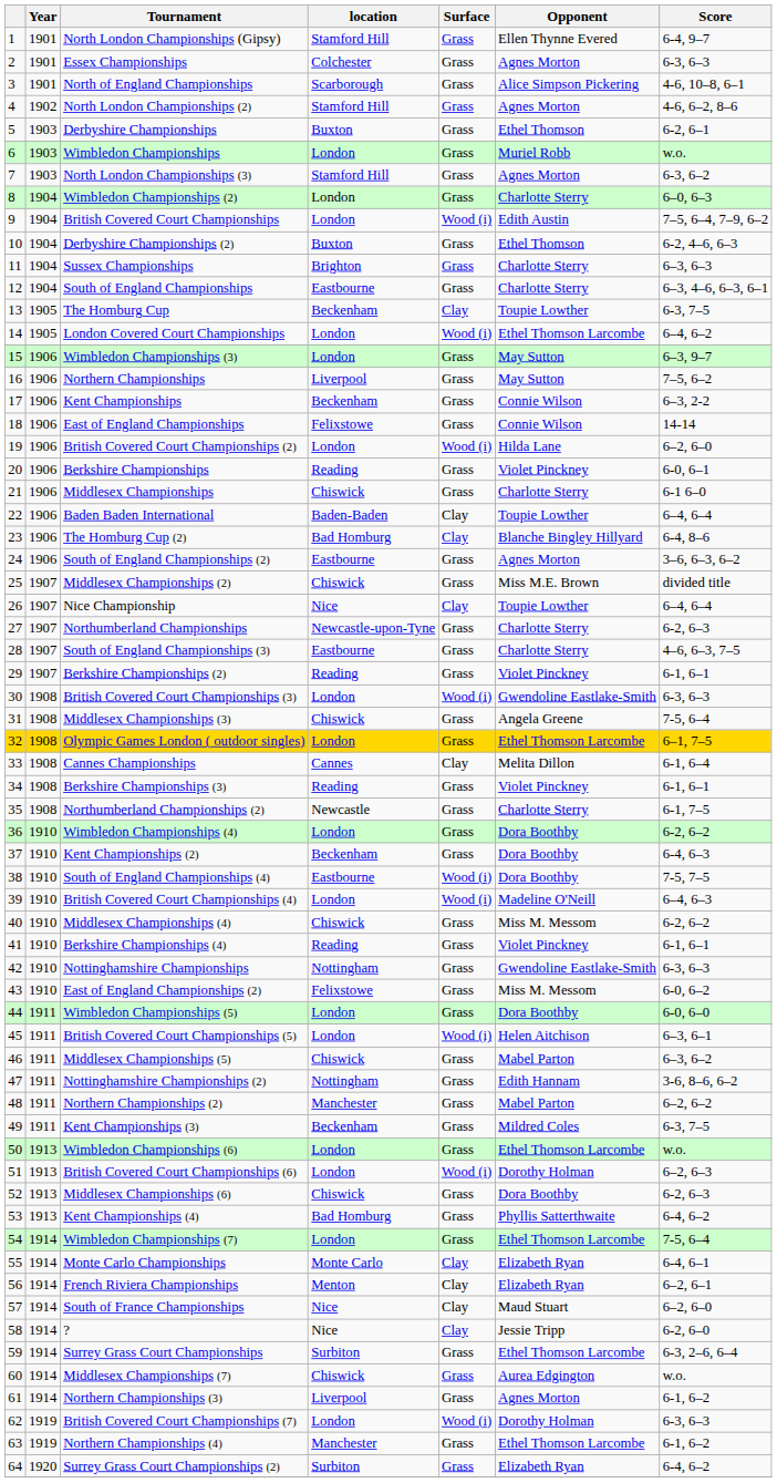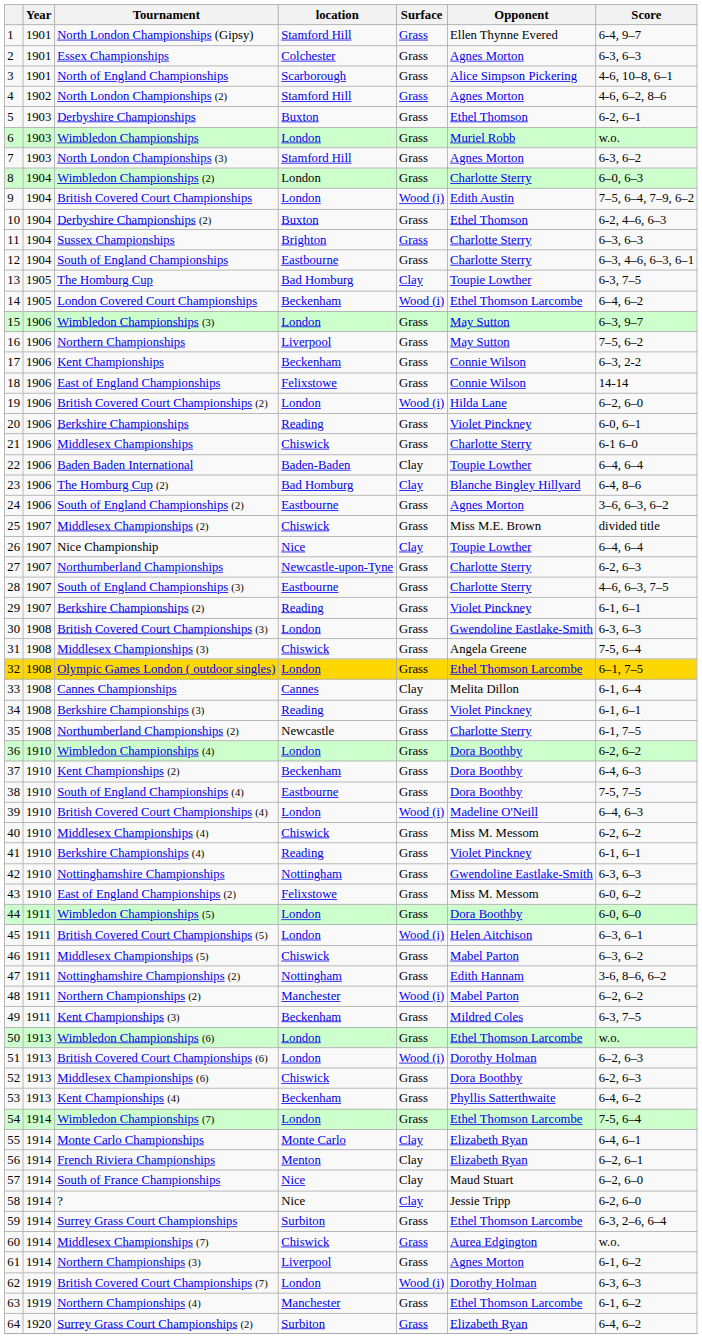 <table class="sortable wikitable titre-en-couleur" style="font-size: 98%">
 <tr style="background:#cccccc;">
 <th scope=col></th>
 <th scope=col>Year</th>
 <th scope=col>Tournament</th>
 <th scope=col>location</th>
 <th scope=col>Surface</th>
 <th scope=col>Opponent</th>
 <th scope=col>Score</th>
 </tr>
 <tr>
 <td>1</td>
 <td>1901</td>
 <td><a href='#'>North London Championships</a> (Gipsy)</td>
 <td><a href='#'>Stamford Hill</a></td>
 <td><a href='#'>Grass</a></td>
 <td> Ellen Thynne Evered</td>
 <td>6-4, 9–7</td>
 </tr>
 <tr>
 <td>2</td>
 <td>1901</td>
 <td><a href='#'>Essex Championships</a></td>
 <td><a href='#'>Colchester</a></td>
 <td>Grass</td>
 <td> <a href='#'>Agnes Morton</a></td>
 <td>6-3, 6–3</td>
 </tr>
 <tr>
 <td>3</td>
 <td>1901</td>
 <td><a href='#'>North of England Championships</a></td>
 <td><a href='#'>Scarborough</a></td>
 <td>Grass</td>
 <td> <a href='#'>Alice Simpson Pickering</a></td>
 <td>4-6, 10–8, 6–1</td>
 </tr>
 <tr>
 <td>4</td>
 <td>1902</td>
 <td><a href='#'>North London Championships</a> <small>(2)</small></td>
 <td><a href='#'>Stamford Hill</a></td>
 <td><a href='#'>Grass</a></td>
 <td> <a href='#'>Agnes Morton</a></td>
 <td>4-6, 6–2, 8–6</td>
 </tr>
 <tr>
 <td>5</td>
 <td>1903</td>
 <td><a href='#'>Derbyshire Championships</a></td>
 <td><a href='#'>Buxton</a></td>
 <td>Grass</td>
 <td> <a href='#'>Ethel Thomson</a></td>
 <td>6-2, 6–1</td>
 </tr>
 <tr style="background:#CCFFCC;">
 <td>6</td>
 <td>1903</td>
 <td><a href='#'>Wimbledon Championships</a></td>
 <td><a href='#'>London</a></td>
 <td>Grass</td>
 <td> <a href='#'>Muriel Robb</a></td>
 <td>w.o.</td>
 </tr>
 <tr>
 <td>7</td>
 <td>1903</td>
 <td><a href='#'>North London Championships</a> <small>(3)</small></td>
 <td><a href='#'>Stamford Hill</a></td>
 <td>Grass</td>
 <td> <a href='#'>Agnes Morton</a></td>
 <td>6-3, 6–2</td>
 </tr>
 <tr style="background:#CCFFCC;">
 <td>8</td>
 <td>1904</td>
 <td><a href='#'>Wimbledon Championships</a> <small>(2)</small></td>
 <td>London</td>
 <td>Grass</td>
 <td> <a href='#'>Charlotte Sterry</a></td>
 <td>6–0, 6–3</td>
 </tr>
 <tr>
 <td>9</td>
 <td>1904</td>
 <td><a href='#'>British Covered Court Championships</a></td>
 <td><a href='#'>London</a></td>
 <td><a href='#'>Wood (i)</a></td>
 <td> <a href='#'>Edith Austin</a></td>
 <td>7–5, 6–4, 7–9, 6–2</td>
 </tr>
 <tr>
 <td>10</td>
 <td>1904</td>
 <td><a href='#'>Derbyshire Championships</a> <small>(2)</small></td>
 <td><a href='#'>Buxton</a></td>
 <td>Grass</td>
 <td> <a href='#'>Ethel Thomson</a></td>
 <td>6-2, 4–6, 6–3</td>
 </tr>
 <tr>
 <td>11</td>
 <td>1904</td>
 <td><a href='#'>Sussex Championships</a></td>
 <td><a href='#'>Brighton</a></td>
 <td><a href='#'>Grass</a></td>
 <td> <a href='#'>Charlotte Sterry</a></td>
 <td>6–3, 6–3</td>
 </tr>
 <tr>
 <td>12</td>
 <td>1904</td>
 <td><a href='#'>South of England Championships</a></td>
 <td><a href='#'>Eastbourne</a></td>
 <td>Grass</td>
 <td> <a href='#'>Charlotte Sterry</a></td>
 <td>6–3, 4–6, 6–3, 6–1</td>
 </tr>
 <tr>
 <td>13</td>
 <td>1905</td>
 <td><a href='#'>The Homburg Cup</a></td>
-<td><a href='#'>Beckenham</a></td>
+<td><a href='#'>Bad Homburg</a></td>
 <td><a href='#'>Clay</a></td>
 <td> <a href='#'>Toupie Lowther</a></td>
 <td>6-3, 7–5</td>
 </tr>
 <tr>
 <td>14</td>
 <td>1905</td>
 <td><a href='#'>London Covered Court Championships</a></td>
-<td><a href='#'>London</a></td>
+<td><a href='#'>Beckenham</a></td>
 <td><a href='#'>Wood (i)</a></td>
 <td> <a href='#'>Ethel Thomson Larcombe</a></td>
 <td>6–4, 6–2</td>
 </tr>
 <tr style="background:#CCFFCC;">
 <td>15</td>
 <td>1906</td>
 <td><a href='#'>Wimbledon Championships</a> <small>(3)</small></td>
 <td><a href='#'>London</a></td>
 <td>Grass</td>
 <td> <a href='#'>May Sutton</a></td>
 <td>6–3, 9–7</td>
 </tr>
 <tr>
 <td>16</td>
 <td>1906</td>
 <td><a href='#'>Northern Championships</a></td>
 <td><a href='#'>Liverpool</a></td>
 <td>Grass</td>
 <td> <a href='#'>May Sutton</a></td>
 <td>7–5, 6–2</td>
 </tr>
 <tr>
 <td>17</td>
 <td>1906</td>
 <td><a href='#'>Kent Championships</a></td>
 <td><a href='#'>Beckenham</a></td>
 <td>Grass</td>
 <td> <a href='#'>Connie Wilson</a></td>
 <td>6–3, 2-2</td>
 </tr>
 <tr>
 <td>18</td>
 <td>1906</td>
 <td><a href='#'>East of England Championships</a></td>
 <td><a href='#'>Felixstowe</a></td>
 <td>Grass</td>
 <td> <a href='#'>Connie Wilson</a></td>
 <td>14-14</td>
 </tr>
 <tr>
 <td>19</td>
 <td>1906</td>
 <td><a href='#'>British Covered Court Championships</a> <small>(2)</small></td>
 <td><a href='#'>London</a></td>
 <td><a href='#'>Wood (i)</a></td>
 <td> <a href='#'>Hilda Lane</a></td>
 <td>6–2, 6–0</td>
 </tr>
 <tr>
 <td>20</td>
 <td>1906</td>
 <td><a href='#'>Berkshire Championships</a></td>
 <td><a href='#'>Reading</a></td>
 <td>Grass</td>
 <td> <a href='#'>Violet Pinckney</a></td>
 <td>6-0, 6–1</td>
 </tr>
 <tr>
 <td>21</td>
 <td>1906</td>
 <td><a href='#'>Middlesex Championships</a></td>
 <td><a href='#'>Chiswick</a></td>
 <td>Grass</td>
 <td> <a href='#'>Charlotte Sterry</a></td>
 <td>6-1 6–0</td>
 </tr>
 <tr>
 <td>22</td>
 <td>1906</td>
 <td><a href='#'>Baden Baden International</a></td>
 <td><a href='#'>Baden-Baden</a></td>
 <td>Clay</td>
 <td> <a href='#'>Toupie Lowther</a></td>
 <td>6–4, 6–4</td>
 </tr>
 <tr>
 <td>23</td>
 <td>1906</td>
 <td><a href='#'>The Homburg Cup</a> <small>(2)</small></td>
 <td><a href='#'>Bad Homburg</a></td>
 <td><a href='#'>Clay</a></td>
 <td> <a href='#'>Blanche Bingley Hillyard</a></td>
 <td>6-4, 8–6</td>
 </tr>
 <tr>
 <td>24</td>
 <td>1906</td>
 <td><a href='#'>South of England Championships</a> <small>(2)</small></td>
 <td><a href='#'>Eastbourne</a></td>
 <td>Grass</td>
 <td> <a href='#'>Agnes Morton</a></td>
 <td>3–6, 6–3, 6–2</td>
 </tr>
 <tr>
 <td>25</td>
 <td>1907</td>
 <td><a href='#'>Middlesex Championships</a> <small>(2)</small></td>
 <td><a href='#'>Chiswick</a></td>
 <td>Grass</td>
 <td> Miss M.E. Brown</td>
 <td>divided title</td>
 </tr>
 <tr>
 <td>26</td>
 <td>1907</td>
 <td>Nice Championship</td>
 <td><a href='#'>Nice</a></td>
 <td><a href='#'>Clay</a></td>
 <td> <a href='#'>Toupie Lowther</a></td>
 <td>6–4, 6–4</td>
 </tr>
 <tr>
 <td>27</td>
 <td>1907</td>
 <td><a href='#'>Northumberland Championships</a></td>
 <td><a href='#'>Newcastle-upon-Tyne</a></td>
 <td>Grass</td>
 <td> <a href='#'>Charlotte Sterry</a></td>
 <td>6-2, 6–3</td>
 </tr>
 <tr>
 <td>28</td>
 <td>1907</td>
 <td><a href='#'>South of England Championships</a> <small>(3)</small></td>
 <td><a href='#'>Eastbourne</a></td>
 <td>Grass</td>
 <td> <a href='#'>Charlotte Sterry</a></td>
 <td>4–6, 6–3, 7–5</td>
 </tr>
 <tr>
 <td>29</td>
 <td>1907</td>
 <td><a href='#'>Berkshire Championships</a> <small>(2)</small></td>
 <td><a href='#'>Reading</a></td>
 <td>Grass</td>
 <td> <a href='#'>Violet Pinckney</a></td>
 <td>6-1, 6–1</td>
 </tr>
 <tr>
 <td>30</td>
 <td>1908</td>
 <td><a href='#'>British Covered Court Championships</a> <small>(3)</small></td>
 <td><a href='#'>London</a></td>
-<td><a href='#'>Wood (i)</a></td>
+<td>Grass</td>
 <td> <a href='#'>Gwendoline Eastlake-Smith</a></td>
 <td>6-3, 6–3</td>
 </tr>
 <tr>
 <td>31</td>
 <td>1908</td>
 <td><a href='#'>Middlesex Championships</a> <small>(3)</small></td>
 <td><a href='#'>Chiswick</a></td>
 <td>Grass</td>
 <td> Angela Greene</td>
 <td>7-5, 6–4</td>
 </tr>
 <tr style="background:gold;">
 <td>32</td>
 <td>1908</td>
 <td><a href='#'>Olympic Games London ( outdoor singles)</a></td>
 <td><a href='#'>London</a></td>
 <td>Grass</td>
 <td> <a href='#'>Ethel Thomson Larcombe</a></td>
 <td>6–1, 7–5</td>
 </tr>
 <tr>
 <td>33</td>
 <td>1908</td>
 <td><a href='#'>Cannes Championships</a></td>
 <td><a href='#'>Cannes</a></td>
 <td>Clay</td>
 <td> Melita Dillon</td>
 <td>6-1, 6–4</td>
 </tr>
 <tr>
 <td>34</td>
 <td>1908</td>
 <td><a href='#'>Berkshire Championships</a> <small>(3)</small></td>
 <td><a href='#'>Reading</a></td>
 <td>Grass</td>
 <td> <a href='#'>Violet Pinckney</a></td>
 <td>6-1, 6–1</td>
 </tr>
 <tr>
 <td>35</td>
 <td>1908</td>
 <td><a href='#'>Northumberland Championships</a> <small>(2)</small></td>
 <td>Newcastle</td>
 <td>Grass</td>
 <td> <a href='#'>Charlotte Sterry</a></td>
 <td>6-1, 7–5</td>
 </tr>
 <tr style="background:#CCFFCC;">
 <td>36</td>
 <td>1910</td>
 <td><a href='#'>Wimbledon Championships</a> <small>(4)</small></td>
 <td><a href='#'>London</a></td>
 <td>Grass</td>
 <td> <a href='#'>Dora Boothby</a></td>
 <td>6-2, 6–2</td>
 </tr>
 <tr>
 <td>37</td>
 <td>1910</td>
 <td><a href='#'>Kent Championships</a> <small>(2)</small></td>
 <td><a href='#'>Beckenham</a></td>
 <td>Grass</td>
 <td> <a href='#'>Dora Boothby</a></td>
 <td>6-4, 6–3</td>
 </tr>
 <tr>
 <td>38</td>
 <td>1910</td>
 <td><a href='#'>South of England Championships</a> <small>(4)</small></td>
 <td><a href='#'>Eastbourne</a></td>
-<td><a href='#'>Wood (i)</a></td>
+<td>Grass</td>
 <td> <a href='#'>Dora Boothby</a></td>
 <td>7-5, 7–5</td>
 </tr>
 <tr>
 <td>39</td>
 <td>1910</td>
 <td><a href='#'>British Covered Court Championships</a> <small>(4)</small></td>
 <td><a href='#'>London</a></td>
 <td><a href='#'>Wood (i)</a></td>
 <td> <a href='#'>Madeline O'Neill</a></td>
 <td>6–4, 6–3</td>
 </tr>
 <tr>
 <td>40</td>
 <td>1910</td>
 <td><a href='#'>Middlesex Championships</a> <small>(4)</small></td>
 <td><a href='#'>Chiswick</a></td>
 <td>Grass</td>
 <td> Miss M. Messom</td>
 <td>6-2, 6–2</td>
 </tr>
 <tr>
 <td>41</td>
 <td>1910</td>
 <td><a href='#'>Berkshire Championships</a> <small>(4)</small></td>
 <td><a href='#'>Reading</a></td>
 <td>Grass</td>
 <td> <a href='#'>Violet Pinckney</a></td>
 <td>6-1, 6–1</td>
 </tr>
 <tr>
 <td>42</td>
 <td>1910</td>
 <td><a href='#'>Nottinghamshire Championships</a></td>
 <td><a href='#'>Nottingham</a></td>
 <td>Grass</td>
 <td> <a href='#'>Gwendoline Eastlake-Smith</a></td>
 <td>6-3, 6–3</td>
 </tr>
 <tr>
 <td>43</td>
 <td>1910</td>
 <td><a href='#'>East of England Championships</a> <small>(2)</small></td>
 <td><a href='#'>Felixstowe</a></td>
 <td>Grass</td>
 <td> Miss M. Messom</td>
 <td>6-0, 6–2</td>
 </tr>
 <tr style="background:#CCFFCC;">
 <td>44</td>
 <td>1911</td>
 <td><a href='#'>Wimbledon Championships</a> <small>(5)</small></td>
 <td><a href='#'>London</a></td>
 <td>Grass</td>
 <td> <a href='#'>Dora Boothby</a></td>
 <td>6-0, 6–0</td>
 </tr>
 <tr>
 <td>45</td>
 <td>1911</td>
 <td><a href='#'>British Covered Court Championships</a> <small>(5)</small></td>
 <td><a href='#'>London</a></td>
 <td><a href='#'>Wood (i)</a></td>
 <td> <a href='#'>Helen Aitchison</a></td>
 <td>6–3, 6–1</td>
 </tr>
 <tr>
 <td>46</td>
 <td>1911</td>
 <td><a href='#'>Middlesex Championships</a> <small>(5)</small></td>
 <td><a href='#'>Chiswick</a></td>
 <td>Grass</td>
 <td> <a href='#'>Mabel Parton</a></td>
 <td>6–3, 6–2</td>
 </tr>
 <tr>
 <td>47</td>
 <td>1911</td>
 <td><a href='#'>Nottinghamshire Championships</a> <small>(2)</small></td>
 <td><a href='#'>Nottingham</a></td>
 <td>Grass</td>
 <td> <a href='#'>Edith Hannam</a></td>
 <td>3-6, 8–6, 6–2</td>
 </tr>
 <tr>
 <td>48</td>
 <td>1911</td>
 <td><a href='#'>Northern Championships</a> <small>(2)</small></td>
 <td><a href='#'>Manchester</a></td>
-<td>Grass</td>
+<td><a href='#'>Wood (i)</a></td>
 <td> <a href='#'>Mabel Parton</a></td>
 <td>6–2, 6–2</td>
 </tr>
 <tr>
 <td>49</td>
 <td>1911</td>
 <td><a href='#'>Kent Championships</a> <small>(3)</small></td>
 <td><a href='#'>Beckenham</a></td>
 <td>Grass</td>
 <td> <a href='#'>Mildred Coles</a></td>
 <td>6-3, 7–5</td>
 </tr>
 <tr style="background:#CCFFCC;">
 <td>50</td>
 <td>1913</td>
 <td><a href='#'>Wimbledon Championships</a> <small>(6)</small></td>
 <td><a href='#'>London</a></td>
 <td>Grass</td>
 <td> <a href='#'>Ethel Thomson Larcombe</a></td>
 <td>w.o.</td>
 </tr>
 <tr>
 <td>51</td>
 <td>1913</td>
 <td><a href='#'>British Covered Court Championships</a> <small>(6)</small></td>
 <td><a href='#'>London</a></td>
 <td><a href='#'>Wood (i)</a></td>
 <td> <a href='#'>Dorothy Holman</a></td>
 <td>6–2, 6–3</td>
 </tr>
 <tr>
 <td>52</td>
 <td>1913</td>
 <td><a href='#'>Middlesex Championships</a> <small>(6)</small></td>
 <td><a href='#'>Chiswick</a></td>
 <td>Grass</td>
 <td> <a href='#'>Dora Boothby</a></td>
 <td>6-2, 6–3</td>
 </tr>
 <tr>
 <td>53</td>
 <td>1913</td>
 <td><a href='#'>Kent Championships</a> <small>(4)</small></td>
-<td><a href='#'>Bad Homburg</a></td>
+<td><a href='#'>Beckenham</a></td>
 <td>Grass</td>
 <td> <a href='#'>Phyllis Satterthwaite</a></td>
 <td>6-4, 6–2</td>
 </tr>
 <tr style="background:#CCFFCC;">
 <td>54</td>
 <td>1914</td>
 <td><a href='#'>Wimbledon Championships</a> <small>(7)</small></td>
 <td><a href='#'>London</a></td>
 <td>Grass</td>
 <td> <a href='#'>Ethel Thomson Larcombe</a></td>
 <td>7-5, 6–4</td>
 </tr>
 <tr>
 <td>55</td>
 <td>1914</td>
 <td><a href='#'>Monte Carlo Championships</a></td>
 <td><a href='#'>Monte Carlo</a></td>
 <td><a href='#'>Clay</a></td>
 <td> <a href='#'>Elizabeth Ryan</a></td>
 <td>6-4, 6–1</td>
 </tr>
 <tr>
 <td>56</td>
 <td>1914</td>
 <td><a href='#'>French Riviera Championships</a></td>
 <td><a href='#'>Menton</a></td>
 <td>Clay</td>
 <td> <a href='#'>Elizabeth Ryan</a></td>
 <td>6–2, 6–1</td>
 </tr>
 <tr>
 <td>57</td>
 <td>1914</td>
 <td><a href='#'>South of France Championships</a></td>
 <td><a href='#'>Nice</a></td>
 <td>Clay</td>
 <td>  Maud Stuart</td>
 <td>6–2, 6–0</td>
 </tr>
 <tr>
 <td>58</td>
 <td>1914</td>
 <td>?</td>
 <td>Nice</td>
 <td><a href='#'>Clay</a></td>
 <td> Jessie Tripp</td>
 <td>6-2, 6–0</td>
 </tr>
 <tr>
 <td>59</td>
 <td>1914</td>
 <td><a href='#'>Surrey Grass Court Championships</a></td>
 <td><a href='#'>Surbiton</a></td>
 <td>Grass</td>
 <td> <a href='#'>Ethel Thomson Larcombe</a></td>
 <td>6-3, 2–6, 6–4</td>
 </tr>
 <tr>
 <td>60</td>
 <td>1914</td>
 <td><a href='#'>Middlesex Championships</a> <small>(7)</small></td>
 <td><a href='#'>Chiswick</a></td>
 <td><a href='#'>Grass</a></td>
 <td> <a href='#'>Aurea Edgington</a></td>
 <td>w.o.</td>
 </tr>
 <tr>
 <td>61</td>
 <td>1914</td>
 <td><a href='#'>Northern Championships</a> <small>(3)</small></td>
 <td><a href='#'>Liverpool</a></td>
 <td>Grass</td>
 <td> <a href='#'>Agnes Morton</a></td>
 <td>6-1, 6–2</td>
 </tr>
 <tr>
 <td>62</td>
 <td>1919</td>
 <td><a href='#'>British Covered Court Championships</a> <small>(7)</small></td>
 <td><a href='#'>London</a></td>
 <td><a href='#'>Wood (i)</a></td>
 <td> <a href='#'>Dorothy Holman</a></td>
 <td>6-3, 6–3</td>
 </tr>
 <tr>
 <td>63</td>
 <td>1919</td>
 <td><a href='#'>Northern Championships</a> <small>(4)</small></td>
 <td><a href='#'>Manchester</a></td>
 <td>Grass</td>
 <td> <a href='#'>Ethel Thomson Larcombe</a></td>
 <td>6-1, 6–2</td>
 </tr>
 <tr>
 <td>64</td>
 <td>1920</td>
 <td><a href='#'>Surrey Grass Court Championships</a> <small>(2)</small></td>
 <td><a href='#'>Surbiton</a></td>
 <td><a href='#'>Grass</a></td>
 <td> <a href='#'>Elizabeth Ryan</a></td>
 <td>6-4, 6–2</td>
 </tr>
 <tr>
 </tr>
 </table>
